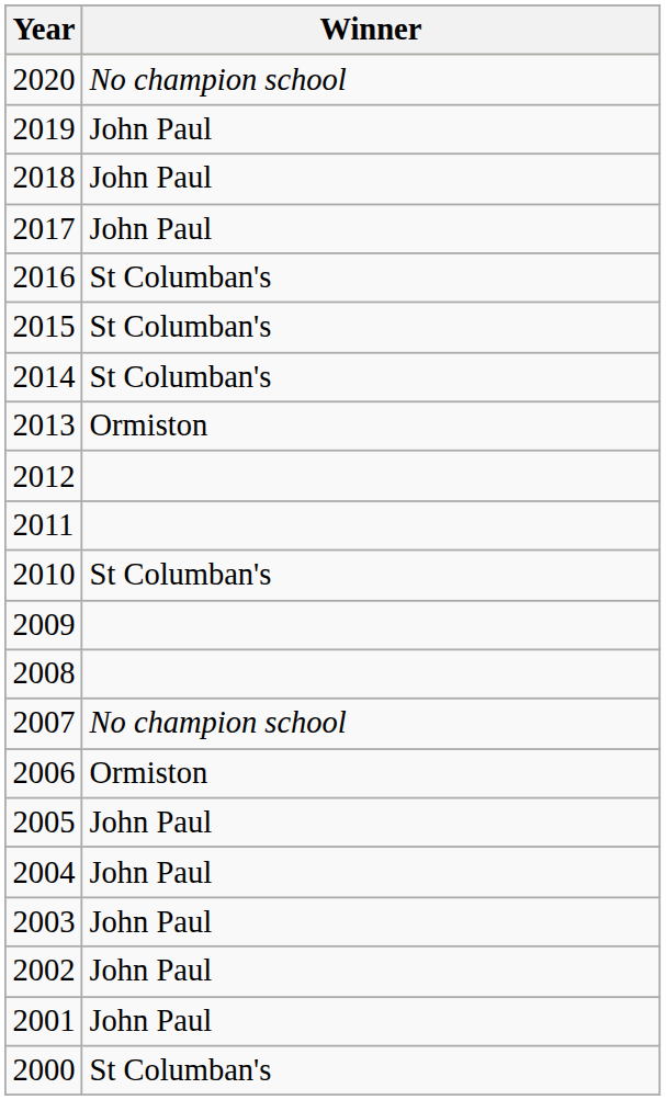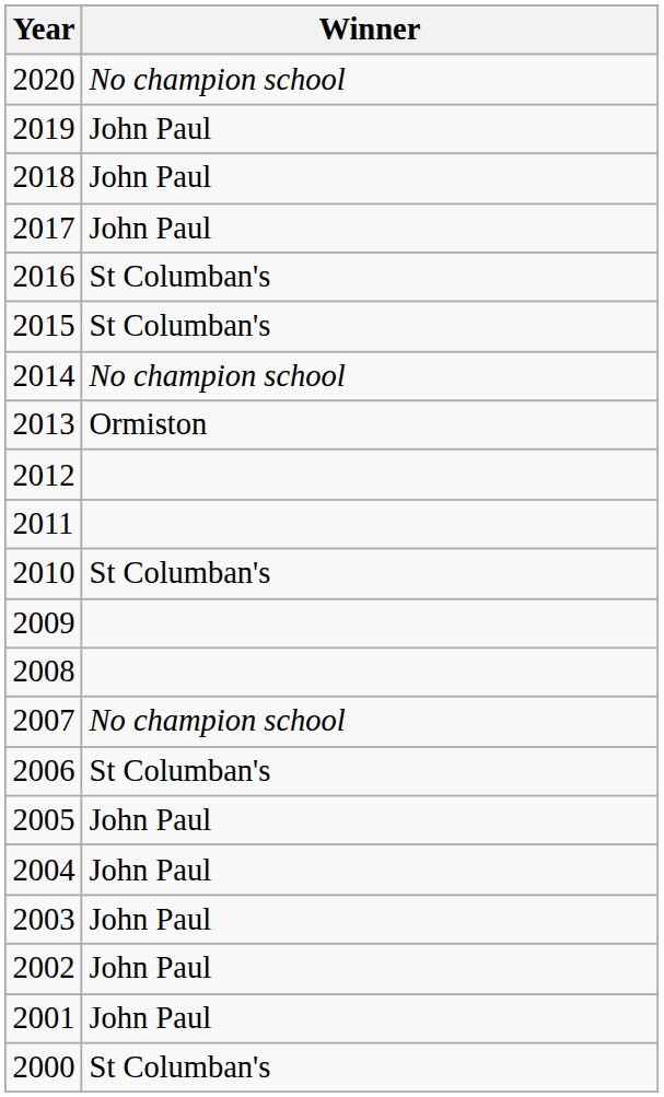 <table class="wikitable">
 <tr bgcolor=#bdb76b>
 <th style="width:2em;">Year</th>
 <th style="width:18em;">Winner</th>
 </tr>
 <tr>
 <td>2020</td>
 <td><em>No champion school</em></td>
 </tr>
 <tr>
 <td>2019</td>
 <td>John Paul</td>
 </tr>
 <tr>
 <td>2018</td>
 <td>John Paul </td>
 </tr>
 <tr>
 <td>2017</td>
 <td>John Paul </td>
 </tr>
 <tr>
 <td>2016</td>
 <td>St Columban's </td>
 </tr>
 <tr>
 <td>2015</td>
 <td>St Columban's</td>
 </tr>
 <tr>
 <td>2014</td>
-<td>St Columban's</td>
+<td><em>No champion school</em></td>
 </tr>
 <tr>
 <td>2013</td>
 <td>Ormiston</td>
 </tr>
 <tr>
 <td>2012</td>
 <td></td>
 </tr>
 <tr>
 <td>2011</td>
 <td></td>
 </tr>
 <tr>
 <td>2010</td>
 <td>St Columban's </td>
 </tr>
 <tr>
 <td>2009</td>
 <td></td>
 </tr>
 <tr>
 <td>2008</td>
 <td></td>
 </tr>
 <tr>
 <td>2007</td>
 <td><em>No champion school</em></td>
 </tr>
 <tr>
 <td>2006</td>
-<td>Ormiston</td>
+<td>St Columban's</td>
 </tr>
 <tr>
 <td>2005</td>
 <td>John Paul</td>
 </tr>
 <tr>
 <td>2004</td>
 <td>John Paul </td>
 </tr>
 <tr>
 <td>2003</td>
 <td>John Paul</td>
 </tr>
 <tr>
 <td>2002</td>
 <td>John Paul</td>
 </tr>
 <tr>
 <td>2001</td>
 <td>John Paul</td>
 </tr>
 <tr>
 <td>2000</td>
 <td>St Columban's </td>
 </tr>
 </table>
